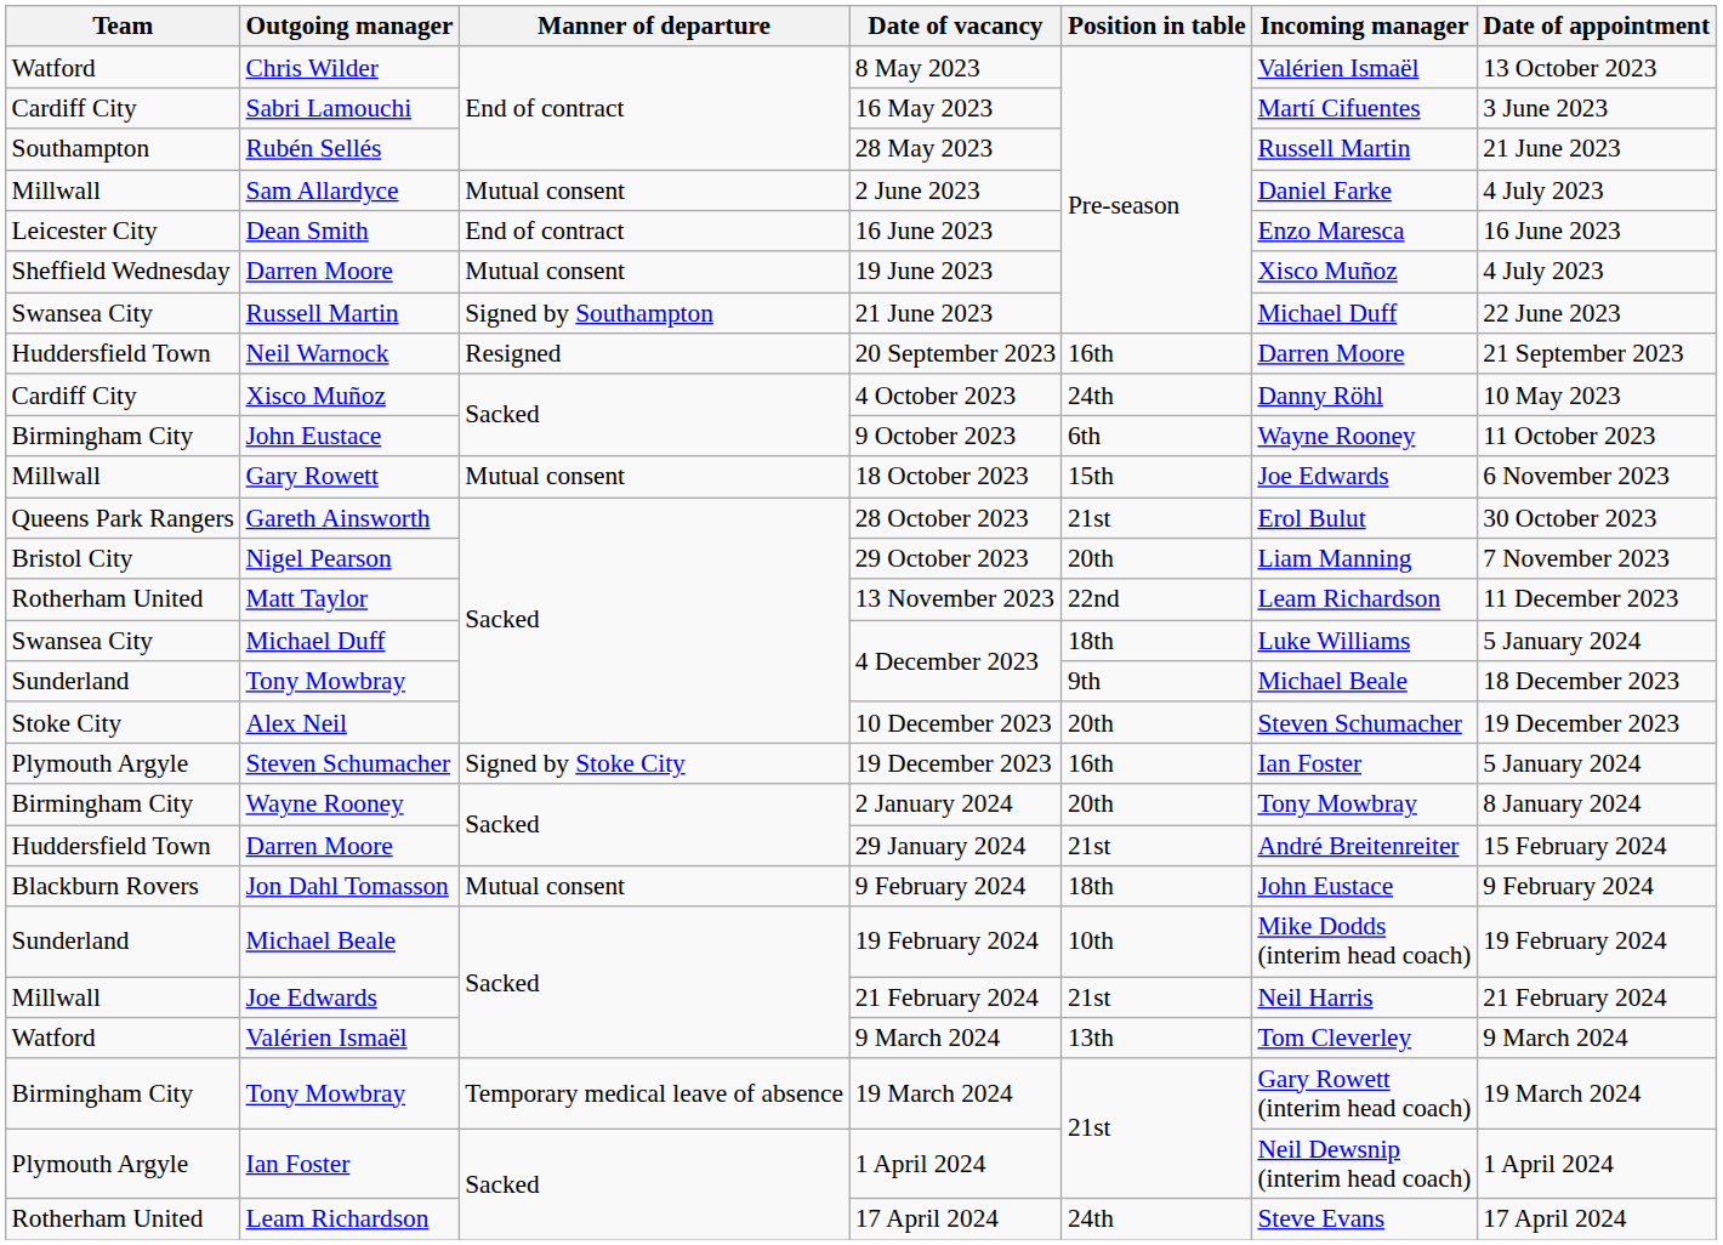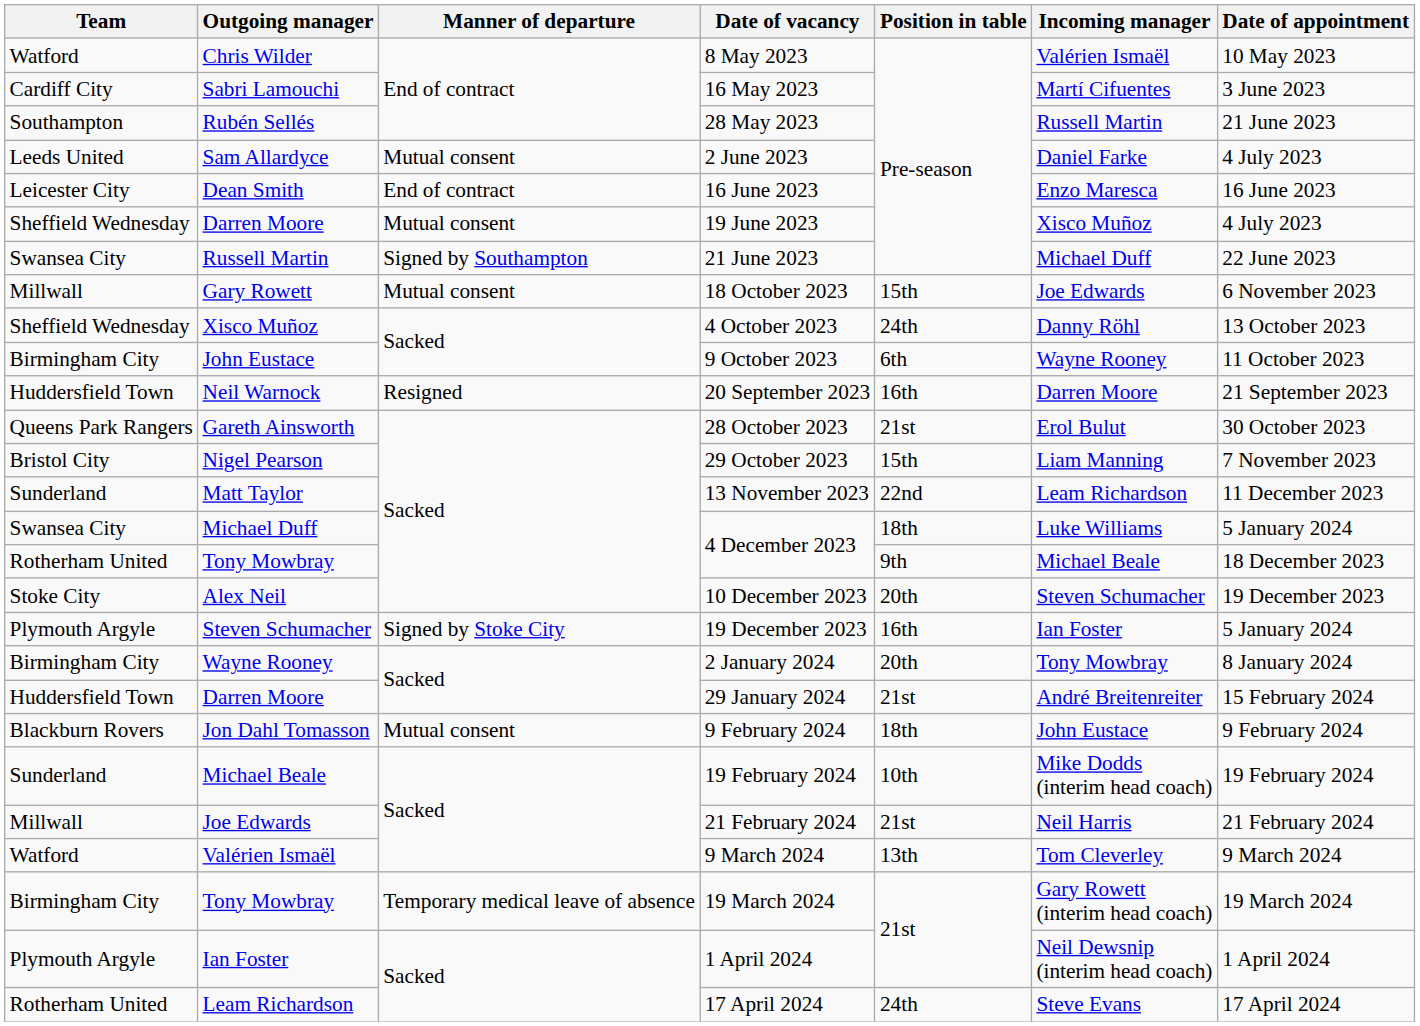 <table class="wikitable sortable">
 <tr>
 <th>Team</th>
 <th>Outgoing manager</th>
 <th>Manner of departure</th>
 <th>Date of vacancy</th>
 <th>Position in table</th>
 <th>Incoming manager</th>
 <th>Date of appointment</th>
 </tr>
 <tr>
 <td>Watford</td>
 <td> <a href='#'>Chris Wilder</a></td>
 <td rowspan="3">End of contract</td>
 <td>8 May 2023</td>
 <td rowspan="7"><br>Pre-season</td>
 <td> <a href='#'>Valérien Ismaël</a></td>
-<td>13 October 2023</td>
+<td>10 May 2023</td>
 </tr>
 <tr>
 <td>Cardiff City</td>
 <td> <a href='#'>Sabri Lamouchi</a></td>
 <td>16 May 2023</td>
 <td> <a href='#'>Martí Cifuentes</a></td>
 <td>3 June 2023</td>
 </tr>
 <tr>
 <td>Southampton</td>
 <td> <a href='#'>Rubén Sellés</a></td>
 <td>28 May 2023</td>
 <td> <a href='#'>Russell Martin</a></td>
 <td>21 June 2023</td>
 </tr>
 <tr>
-<td>Millwall</td>
+<td>Leeds United</td>
 <td> <a href='#'>Sam Allardyce</a></td>
 <td>Mutual consent</td>
 <td>2 June 2023</td>
 <td> <a href='#'>Daniel Farke</a></td>
 <td>4 July 2023</td>
 </tr>
 <tr>
 <td>Leicester City</td>
 <td> <a href='#'>Dean Smith</a></td>
 <td>End of contract</td>
 <td>16 June 2023</td>
 <td> <a href='#'>Enzo Maresca</a></td>
 <td>16 June 2023</td>
 </tr>
 <tr>
 <td>Sheffield Wednesday</td>
 <td> <a href='#'>Darren Moore</a></td>
 <td>Mutual consent</td>
 <td>19 June 2023</td>
 <td> <a href='#'>Xisco Muñoz</a></td>
 <td>4 July 2023</td>
 </tr>
 <tr>
 <td>Swansea City</td>
 <td> <a href='#'>Russell Martin</a></td>
 <td>Signed by <a href='#'>Southampton</a></td>
 <td>21 June 2023</td>
 <td> <a href='#'>Michael Duff</a></td>
 <td>22 June 2023</td>
 </tr>
 <tr>
-<td>Huddersfield Town</td>
-<td> <a href='#'>Neil Warnock</a></td>
-<td>Resigned</td>
-<td>20 September 2023</td>
-<td>16th</td>
-<td> <a href='#'>Darren Moore</a></td>
-<td>21 September 2023</td>
+<td>Millwall</td>
+<td> <a href='#'>Gary Rowett</a></td>
+<td>Mutual consent</td>
+<td>18 October 2023</td>
+<td>15th</td>
+<td> <a href='#'>Joe Edwards</a></td>
+<td>6 November 2023</td>
 </tr>
 <tr>
-<td>Cardiff City</td>
+<td>Sheffield Wednesday</td>
 <td> <a href='#'>Xisco Muñoz</a></td>
 <td rowspan="2">Sacked</td>
 <td>4 October 2023</td>
 <td>24th</td>
 <td> <a href='#'>Danny Röhl</a></td>
-<td>10 May 2023</td>
+<td>13 October 2023</td>
 </tr>
 <tr>
 <td>Birmingham City</td>
 <td> <a href='#'>John Eustace</a></td>
 <td>9 October 2023</td>
 <td>6th</td>
 <td> <a href='#'>Wayne Rooney</a></td>
 <td>11 October 2023</td>
 </tr>
 <tr>
-<td>Millwall</td>
-<td> <a href='#'>Gary Rowett</a></td>
-<td>Mutual consent</td>
-<td>18 October 2023</td>
-<td>15th</td>
-<td> <a href='#'>Joe Edwards</a></td>
-<td>6 November 2023</td>
+<td>Huddersfield Town</td>
+<td> <a href='#'>Neil Warnock</a></td>
+<td>Resigned</td>
+<td>20 September 2023</td>
+<td>16th</td>
+<td> <a href='#'>Darren Moore</a></td>
+<td>21 September 2023</td>
 </tr>
 <tr>
 <td>Queens Park Rangers</td>
 <td> <a href='#'>Gareth Ainsworth</a></td>
 <td rowspan="6">Sacked</td>
 <td>28 October 2023</td>
 <td>21st</td>
 <td> <a href='#'>Erol Bulut</a></td>
 <td>30 October 2023</td>
 </tr>
 <tr>
 <td>Bristol City</td>
 <td> <a href='#'>Nigel Pearson</a></td>
 <td>29 October 2023</td>
-<td>20th</td>
+<td>15th</td>
 <td> <a href='#'>Liam Manning</a></td>
 <td>7 November 2023</td>
 </tr>
 <tr>
-<td>Rotherham United</td>
+<td>Sunderland</td>
 <td> <a href='#'>Matt Taylor</a></td>
 <td>13 November 2023</td>
 <td>22nd</td>
 <td> <a href='#'>Leam Richardson</a></td>
 <td>11 December 2023</td>
 </tr>
 <tr>
 <td>Swansea City</td>
 <td> <a href='#'>Michael Duff</a></td>
 <td rowspan="2">4 December 2023</td>
 <td>18th</td>
 <td> <a href='#'>Luke Williams</a></td>
 <td>5 January 2024</td>
 </tr>
 <tr>
-<td>Sunderland</td>
+<td>Rotherham United</td>
 <td> <a href='#'>Tony Mowbray</a></td>
 <td>9th</td>
 <td> <a href='#'>Michael Beale</a></td>
 <td>18 December 2023</td>
 </tr>
 <tr>
 <td>Stoke City</td>
 <td> <a href='#'>Alex Neil</a></td>
 <td>10 December 2023</td>
 <td>20th</td>
 <td> <a href='#'>Steven Schumacher</a></td>
 <td>19 December 2023</td>
 </tr>
 <tr>
 <td>Plymouth Argyle</td>
 <td> <a href='#'>Steven Schumacher</a></td>
 <td>Signed by <a href='#'>Stoke City</a></td>
 <td>19 December 2023</td>
 <td>16th</td>
 <td> <a href='#'>Ian Foster</a></td>
 <td>5 January 2024</td>
 </tr>
 <tr>
 <td>Birmingham City</td>
 <td> <a href='#'>Wayne Rooney</a></td>
 <td rowspan="2">Sacked</td>
 <td>2 January 2024</td>
 <td>20th</td>
 <td> <a href='#'>Tony Mowbray</a></td>
 <td>8 January 2024</td>
 </tr>
 <tr>
 <td>Huddersfield Town</td>
 <td> <a href='#'>Darren Moore</a></td>
 <td>29 January 2024</td>
 <td>21st</td>
 <td> <a href='#'>André Breitenreiter</a></td>
 <td>15 February 2024</td>
 </tr>
 <tr>
 <td>Blackburn Rovers</td>
 <td> <a href='#'>Jon Dahl Tomasson</a></td>
 <td>Mutual consent</td>
 <td>9 February 2024</td>
 <td>18th</td>
 <td> <a href='#'>John Eustace</a></td>
 <td>9 February 2024</td>
 </tr>
 <tr>
 <td>Sunderland</td>
 <td> <a href='#'>Michael Beale</a></td>
 <td rowspan="3">Sacked</td>
 <td>19 February 2024</td>
 <td>10th</td>
 <td> <a href='#'>Mike Dodds</a> <br> (interim head coach)</td>
 <td>19 February 2024</td>
 </tr>
 <tr>
 <td>Millwall</td>
 <td> <a href='#'>Joe Edwards</a></td>
 <td>21 February 2024</td>
 <td>21st</td>
 <td> <a href='#'>Neil Harris</a></td>
 <td>21 February 2024</td>
 </tr>
 <tr>
 <td>Watford</td>
 <td> <a href='#'>Valérien Ismaël</a></td>
 <td>9 March 2024</td>
 <td>13th</td>
 <td> <a href='#'>Tom Cleverley</a></td>
 <td>9 March 2024</td>
 </tr>
 <tr>
 <td>Birmingham City</td>
 <td> <a href='#'>Tony Mowbray</a></td>
 <td>Temporary medical leave of absence</td>
 <td>19 March 2024</td>
 <td rowspan="2">21st</td>
 <td> <a href='#'>Gary Rowett</a> <br> (interim head coach)</td>
 <td>19 March 2024</td>
 </tr>
 <tr>
 <td>Plymouth Argyle</td>
 <td> <a href='#'>Ian Foster</a></td>
 <td rowspan="2">Sacked</td>
 <td>1 April 2024</td>
 <td> <a href='#'>Neil Dewsnip</a> <br> (interim head coach)</td>
 <td>1 April 2024</td>
 </tr>
 <tr>
 <td>Rotherham United</td>
 <td> <a href='#'>Leam Richardson</a></td>
 <td>17 April 2024</td>
 <td>24th</td>
 <td> <a href='#'>Steve Evans</a></td>
 <td>17 April 2024</td>
 </tr>
 </table>
